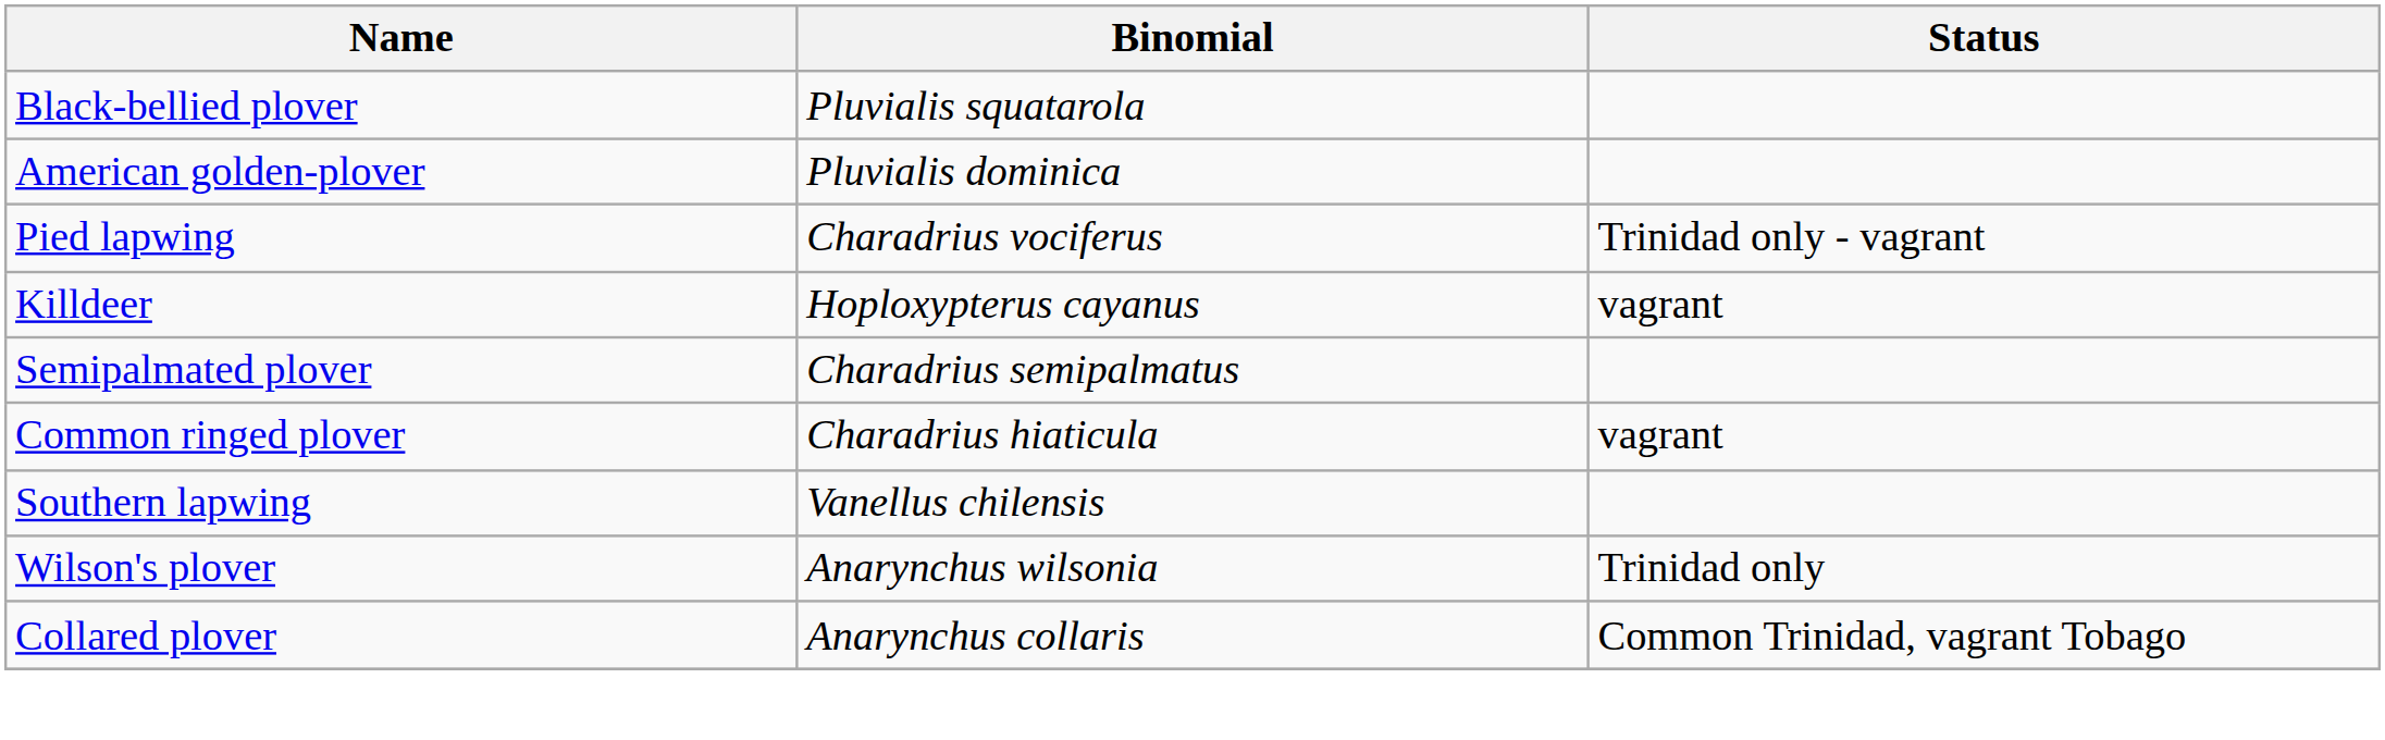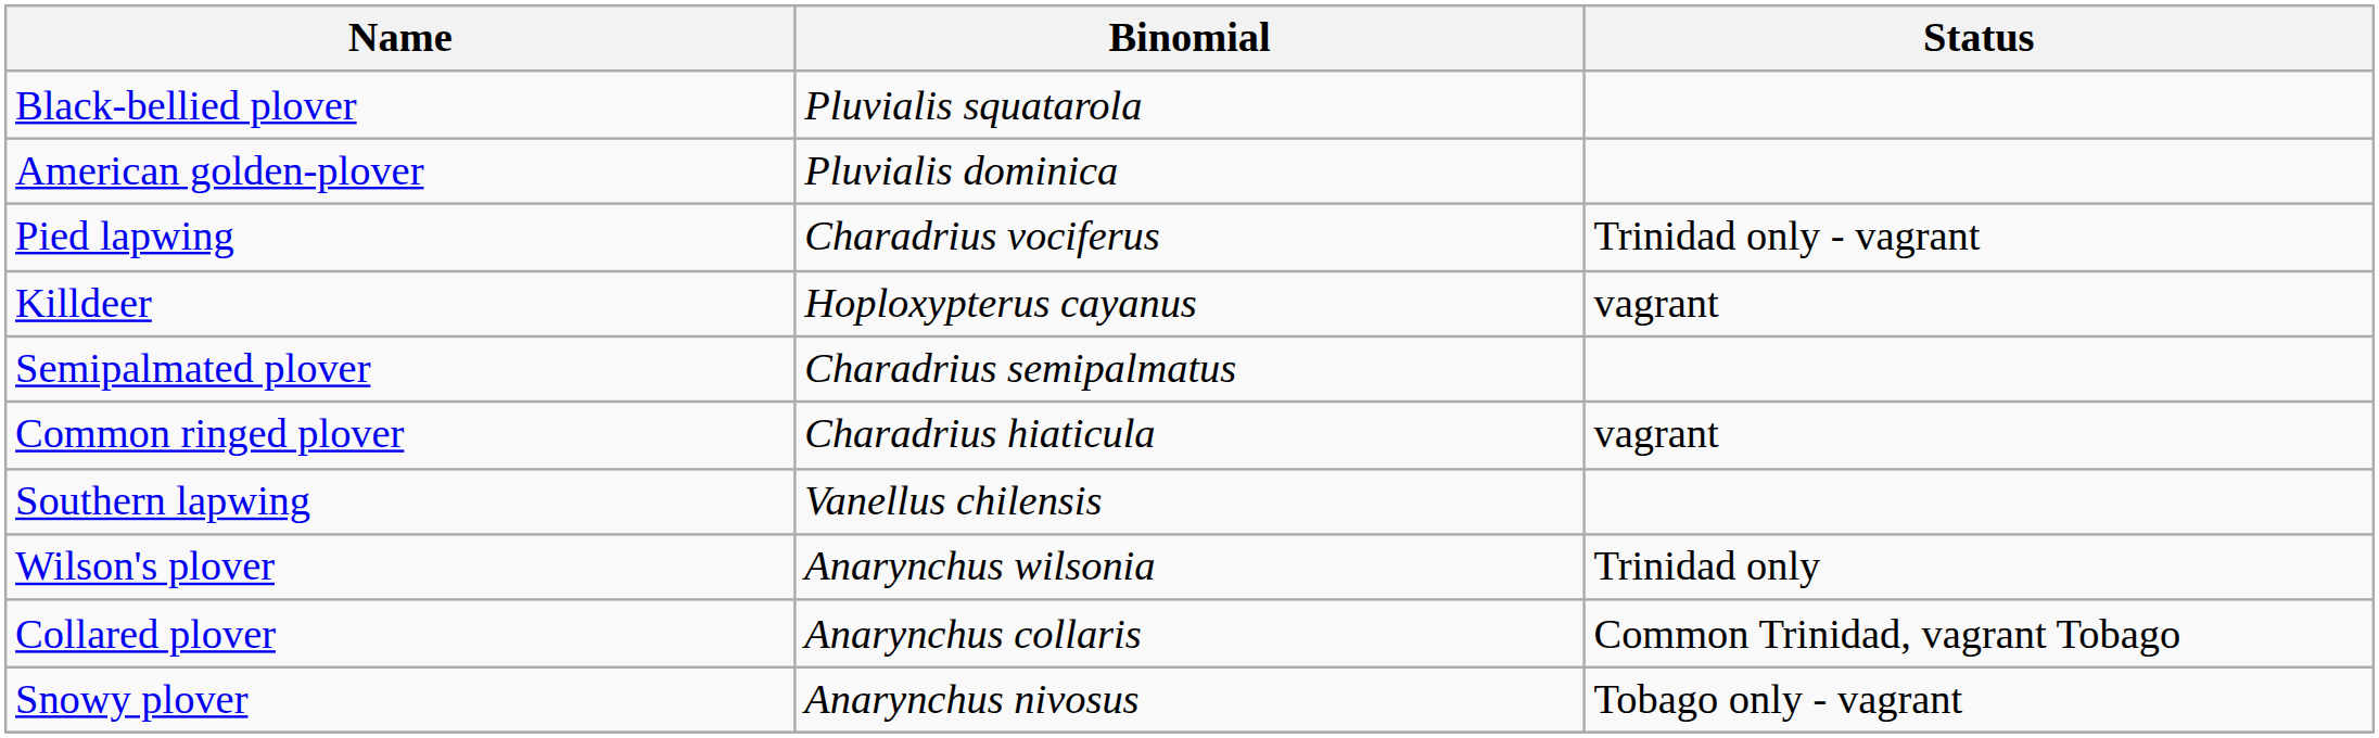 <table width=72% class="wikitable">
 <tr>
 <th width=24%>Name</th>
 <th width=24%>Binomial</th>
 <th width=24%>Status</th>
 </tr>
 <tr>
 <td><a href='#'>Black-bellied plover</a></td>
 <td><em>Pluvialis squatarola</em></td>
 <td></td>
 </tr>
 <tr>
 <td><a href='#'>American golden-plover</a></td>
 <td><em>Pluvialis dominica</em></td>
 <td></td>
 </tr>
 <tr>
 <td><a href='#'>Pied lapwing</a></td>
 <td><em>Charadrius vociferus</em></td>
 <td>Trinidad only - vagrant</td>
 </tr>
 <tr>
 <td><a href='#'>Killdeer</a></td>
 <td><em>Hoploxypterus cayanus</em></td>
 <td>vagrant</td>
 </tr>
 <tr>
 <td><a href='#'>Semipalmated plover</a></td>
 <td><em>Charadrius semipalmatus</em></td>
 <td></td>
 </tr>
 <tr>
 <td><a href='#'>Common ringed plover</a></td>
 <td><em>Charadrius hiaticula</em></td>
 <td>vagrant</td>
 </tr>
 <tr>
 <td><a href='#'>Southern lapwing</a></td>
 <td><em>Vanellus chilensis</em></td>
 <td></td>
 </tr>
 <tr>
 <td><a href='#'>Wilson's plover</a></td>
 <td><em>Anarynchus wilsonia</em></td>
 <td>Trinidad only</td>
 </tr>
 <tr>
 <td><a href='#'>Collared plover</a></td>
 <td><em>Anarynchus collaris</em></td>
 <td>Common Trinidad, vagrant Tobago</td>
 </tr>
 <tr>
+<td><a href='#'>Snowy plover</a></td>
+<td><em>Anarynchus nivosus</em></td>
+<td>Tobago only - vagrant</td>
+</tr>
+<tr>
 </tr>
 </table>
